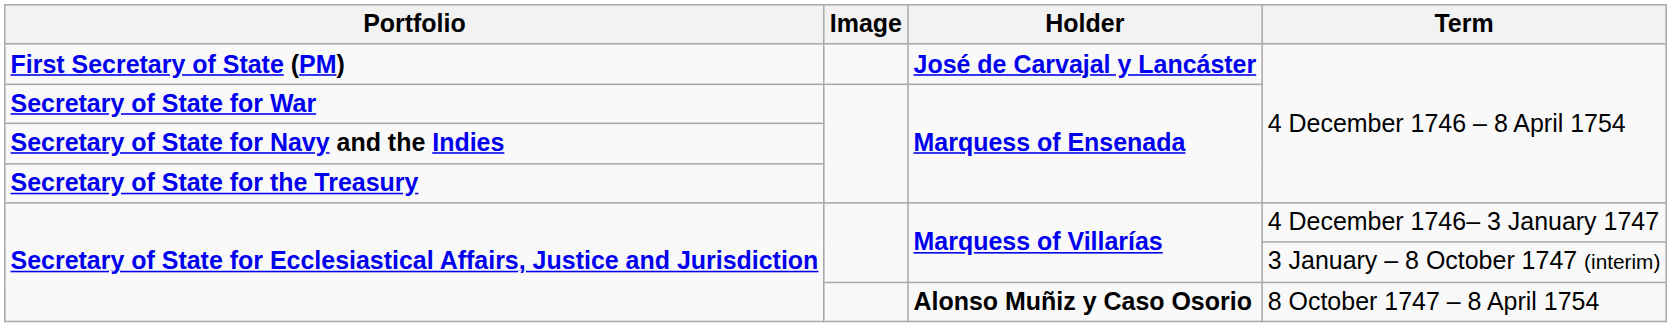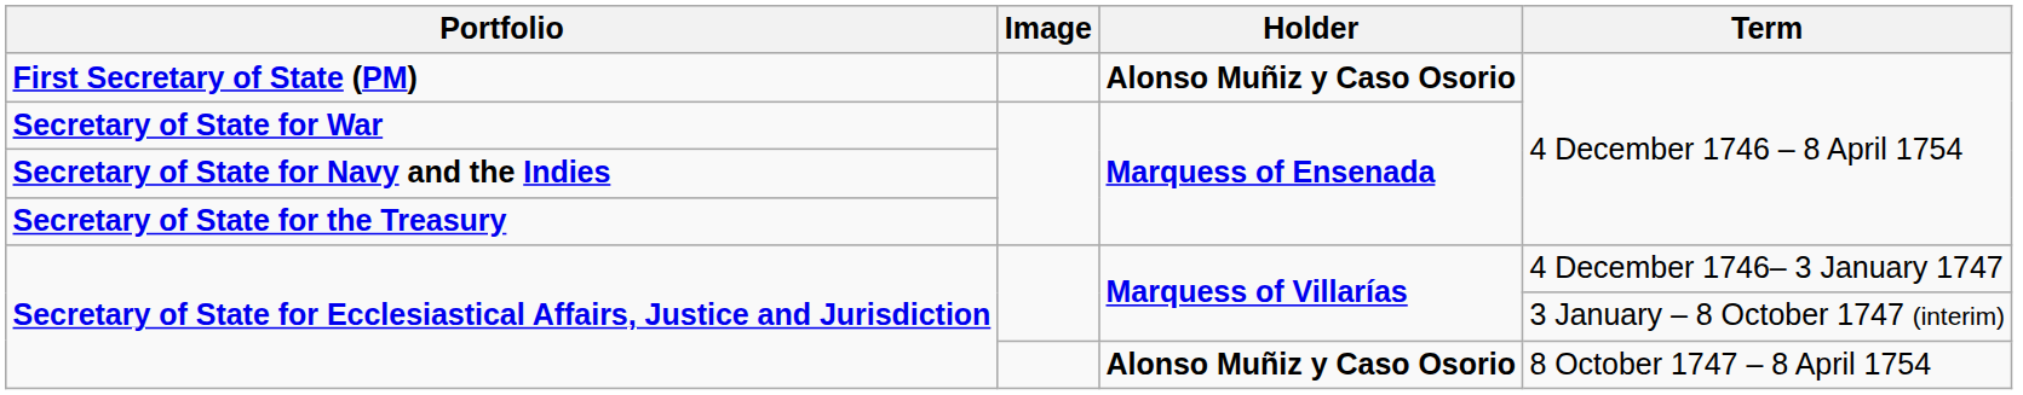 <table class="wikitable">
 <tr>
 <th>Portfolio</th>
 <th>Image</th>
 <th>Holder</th>
 <th>Term</th>
 </tr>
 <tr>
 <td><strong><a href='#'>First Secretary of State</a> (<a href='#'>PM</a>)</strong></td>
 <td></td>
-<td><strong><a href='#'>José de Carvajal y Lancáster</a></strong></td>
+<td><strong>Alonso Muñiz y Caso Osorio</strong></td>
 <td rowspan="4">4 December 1746 – 8 April 1754</td>
 </tr>
 <tr>
 <td><strong><a href='#'>Secretary of State for War</a></strong></td>
 <td rowspan="3"></td>
 <td rowspan="3"><strong><a href='#'>Marquess of Ensenada</a></strong></td>
 </tr>
 <tr>
 <td><strong><a href='#'>Secretary of State for Navy</a> and the <a href='#'>Indies</a></strong></td>
 </tr>
 <tr>
 <td><strong><a href='#'>Secretary of State for the Treasury</a></strong></td>
 </tr>
 <tr>
 <td rowspan="3"><strong><a href='#'>Secretary of State for Ecclesiastical Affairs, Justice and Jurisdiction</a></strong></td>
 <td rowspan="2"></td>
 <td rowspan="2"><strong><a href='#'>Marquess of Villarías</a></strong></td>
 <td>4 December 1746– 3 January 1747</td>
 </tr>
 <tr>
 <td>3 January – 8 October 1747 <small>(interim)</small></td>
 </tr>
 <tr>
 <td></td>
 <td><strong>Alonso Muñiz y Caso Osorio</strong></td>
 <td>8 October 1747 – 8 April 1754</td>
 </tr>
 </table>
